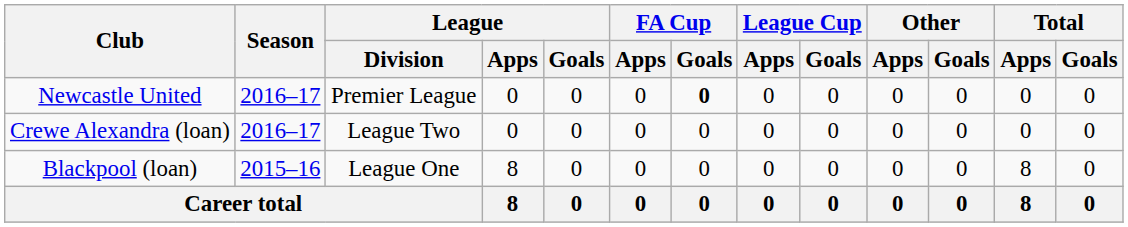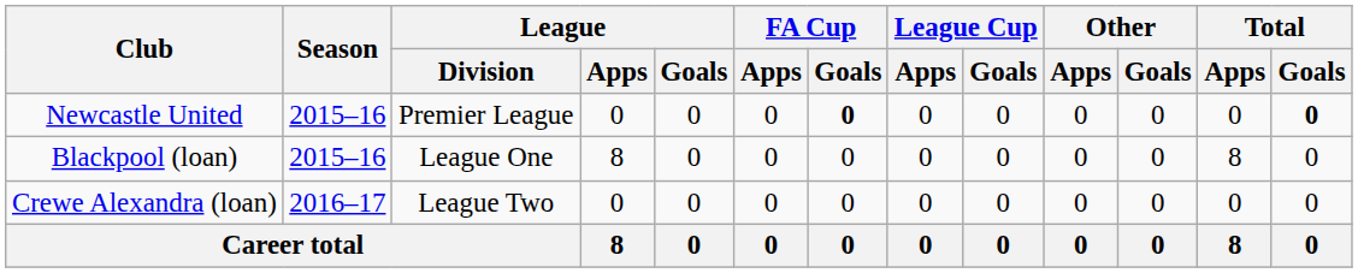 <table class="wikitable" style="text-align: center;">
 <tr>
 <th rowspan="2">Club</th>
 <th rowspan="2">Season</th>
 <th colspan="3">League</th>
 <th colspan="2"><a href='#'>FA Cup</a></th>
 <th colspan="2"><a href='#'>League Cup</a></th>
 <th colspan="2">Other</th>
 <th colspan="2">Total</th>
 </tr>
 <tr>
 <th>Division</th>
 <th>Apps</th>
 <th>Goals</th>
 <th>Apps</th>
 <th>Goals</th>
 <th>Apps</th>
 <th>Goals</th>
 <th>Apps</th>
 <th>Goals</th>
 <th>Apps</th>
 <th>Goals</th>
 </tr>
 <tr>
 <td><a href='#'>Newcastle United</a></td>
-<td><a href='#'>2016–17</a></td>
+<td><a href='#'>2015–16</a></td>
 <td>Premier League</td>
 <td>0</td>
 <td>0</td>
 <td>0</td>
 <td><strong>0</strong></td>
 <td>0</td>
 <td>0</td>
 <td>0</td>
 <td>0</td>
 <td>0</td>
+<td><strong>0</strong></td>
+</tr>
+<tr>
+<td><a href='#'>Blackpool</a> (loan)</td>
+<td><a href='#'>2015–16</a></td>
+<td>League One</td>
+<td>8</td>
+<td>0</td>
+<td>0</td>
+<td>0</td>
+<td>0</td>
+<td>0</td>
+<td>0</td>
+<td>0</td>
+<td>8</td>
 <td>0</td>
 </tr>
 <tr>
 <td><a href='#'>Crewe Alexandra</a> (loan)</td>
 <td><a href='#'>2016–17</a></td>
 <td>League Two</td>
 <td>0</td>
 <td>0</td>
 <td>0</td>
 <td>0</td>
 <td>0</td>
 <td>0</td>
 <td>0</td>
 <td>0</td>
 <td>0</td>
 <td>0</td>
 </tr>
 <tr>
-<td><a href='#'>Blackpool</a> (loan)</td>
-<td><a href='#'>2015–16</a></td>
-<td>League One</td>
-<td>8</td>
-<td>0</td>
-<td>0</td>
-<td>0</td>
-<td>0</td>
-<td>0</td>
-<td>0</td>
-<td>0</td>
-<td>8</td>
-<td>0</td>
-</tr>
-<tr>
 <th colspan="3">Career total</th>
 <th>8</th>
 <th>0</th>
 <th>0</th>
 <th>0</th>
 <th>0</th>
 <th>0</th>
 <th>0</th>
 <th>0</th>
 <th>8</th>
 <th>0</th>
 </tr>
 </table>
